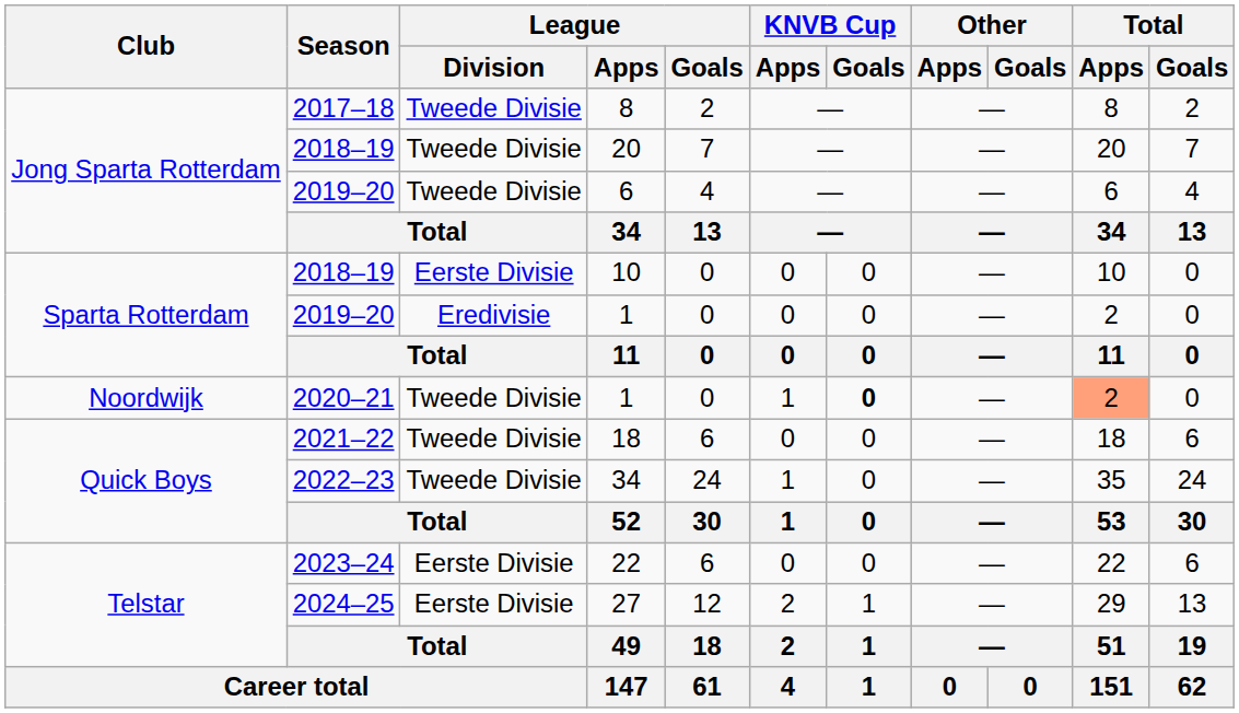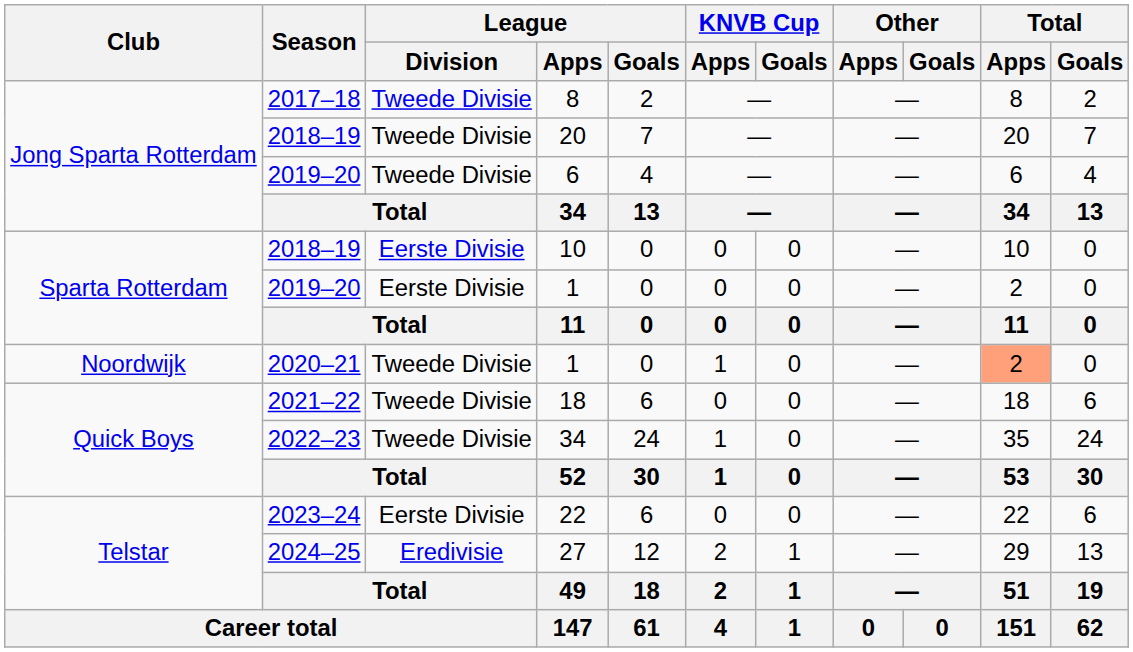 <table class="wikitable" style="text-align:center">
 <tr>
 <th rowspan="2">Club</th>
 <th rowspan="2">Season</th>
 <th colspan="3">League</th>
 <th colspan="2"><a href='#'>KNVB Cup</a></th>
 <th colspan="2">Other</th>
 <th colspan="2">Total</th>
 </tr>
 <tr>
 <th>Division</th>
 <th>Apps</th>
 <th>Goals</th>
 <th>Apps</th>
 <th>Goals</th>
 <th>Apps</th>
 <th>Goals</th>
 <th>Apps</th>
 <th>Goals</th>
 </tr>
 <tr>
 <td rowspan="4"><a href='#'>Jong Sparta Rotterdam</a></td>
 <td><a href='#'>2017–18</a></td>
 <td><a href='#'>Tweede Divisie</a></td>
 <td>8</td>
 <td>2</td>
 <td colspan="2">—</td>
 <td colspan="2">—</td>
 <td>8</td>
 <td>2</td>
 </tr>
 <tr>
 <td><a href='#'>2018–19</a></td>
 <td>Tweede Divisie</td>
 <td>20</td>
 <td>7</td>
 <td colspan="2">—</td>
 <td colspan="2">—</td>
 <td>20</td>
 <td>7</td>
 </tr>
 <tr>
 <td><a href='#'>2019–20</a></td>
 <td>Tweede Divisie</td>
 <td>6</td>
 <td>4</td>
 <td colspan="2">—</td>
 <td colspan="2">—</td>
 <td>6</td>
 <td>4</td>
 </tr>
 <tr>
 <th colspan="2">Total</th>
 <th>34</th>
 <th>13</th>
 <th colspan="2">—</th>
 <th colspan="2">—</th>
 <th>34</th>
 <th>13</th>
 </tr>
 <tr>
 <td rowspan="3"><a href='#'>Sparta Rotterdam</a></td>
 <td><a href='#'>2018–19</a></td>
 <td><a href='#'>Eerste Divisie</a></td>
 <td>10</td>
 <td>0</td>
 <td>0</td>
 <td>0</td>
 <td colspan="2">—</td>
 <td>10</td>
 <td>0</td>
 </tr>
 <tr>
 <td><a href='#'>2019–20</a></td>
-<td><a href='#'>Eredivisie</a></td>
+<td>Eerste Divisie</td>
 <td>1</td>
 <td>0</td>
 <td>0</td>
 <td>0</td>
 <td colspan="2">—</td>
 <td>2</td>
 <td>0</td>
 </tr>
 <tr>
 <th colspan="2">Total</th>
 <th>11</th>
 <th>0</th>
 <th>0</th>
 <th>0</th>
 <th colspan="2">—</th>
 <th>11</th>
 <th>0</th>
 </tr>
 <tr>
 <td><a href='#'>Noordwijk</a></td>
 <td><a href='#'>2020–21</a></td>
 <td>Tweede Divisie</td>
 <td>1</td>
 <td>0</td>
 <td>1</td>
-<td><strong>0</strong></td>
+<td>0</td>
 <td colspan="2">—</td>
 <td style="background: lightsalmon;">2</td>
 <td>0</td>
 </tr>
 <tr>
 <td rowspan="3"><a href='#'>Quick Boys</a></td>
 <td><a href='#'>2021–22</a></td>
 <td>Tweede Divisie</td>
 <td>18</td>
 <td>6</td>
 <td>0</td>
 <td>0</td>
 <td colspan="2">—</td>
 <td>18</td>
 <td>6</td>
 </tr>
 <tr>
 <td><a href='#'>2022–23</a></td>
 <td>Tweede Divisie</td>
 <td>34</td>
 <td>24</td>
 <td>1</td>
 <td>0</td>
 <td colspan="2">—</td>
 <td>35</td>
 <td>24</td>
 </tr>
 <tr>
 <th colspan="2">Total</th>
 <th>52</th>
 <th>30</th>
 <th>1</th>
 <th>0</th>
 <th colspan="2">—</th>
 <th>53</th>
 <th>30</th>
 </tr>
 <tr>
 <td rowspan="3"><a href='#'>Telstar</a></td>
 <td><a href='#'>2023–24</a></td>
 <td>Eerste Divisie</td>
 <td>22</td>
 <td>6</td>
 <td>0</td>
 <td>0</td>
 <td colspan="2">—</td>
 <td>22</td>
 <td>6</td>
 </tr>
 <tr>
 <td><a href='#'>2024–25</a></td>
-<td>Eerste Divisie</td>
+<td><a href='#'>Eredivisie</a></td>
 <td>27</td>
 <td>12</td>
 <td>2</td>
 <td>1</td>
 <td colspan="2">—</td>
 <td>29</td>
 <td>13</td>
 </tr>
 <tr>
 <th colspan="2">Total</th>
 <th>49</th>
 <th>18</th>
 <th>2</th>
 <th>1</th>
 <th colspan="2">—</th>
 <th>51</th>
 <th>19</th>
 </tr>
 <tr>
 <th colspan="3">Career total</th>
 <th>147</th>
 <th>61</th>
 <th>4</th>
 <th>1</th>
 <th>0</th>
 <th>0</th>
 <th>151</th>
 <th>62</th>
 </tr>
 </table>
